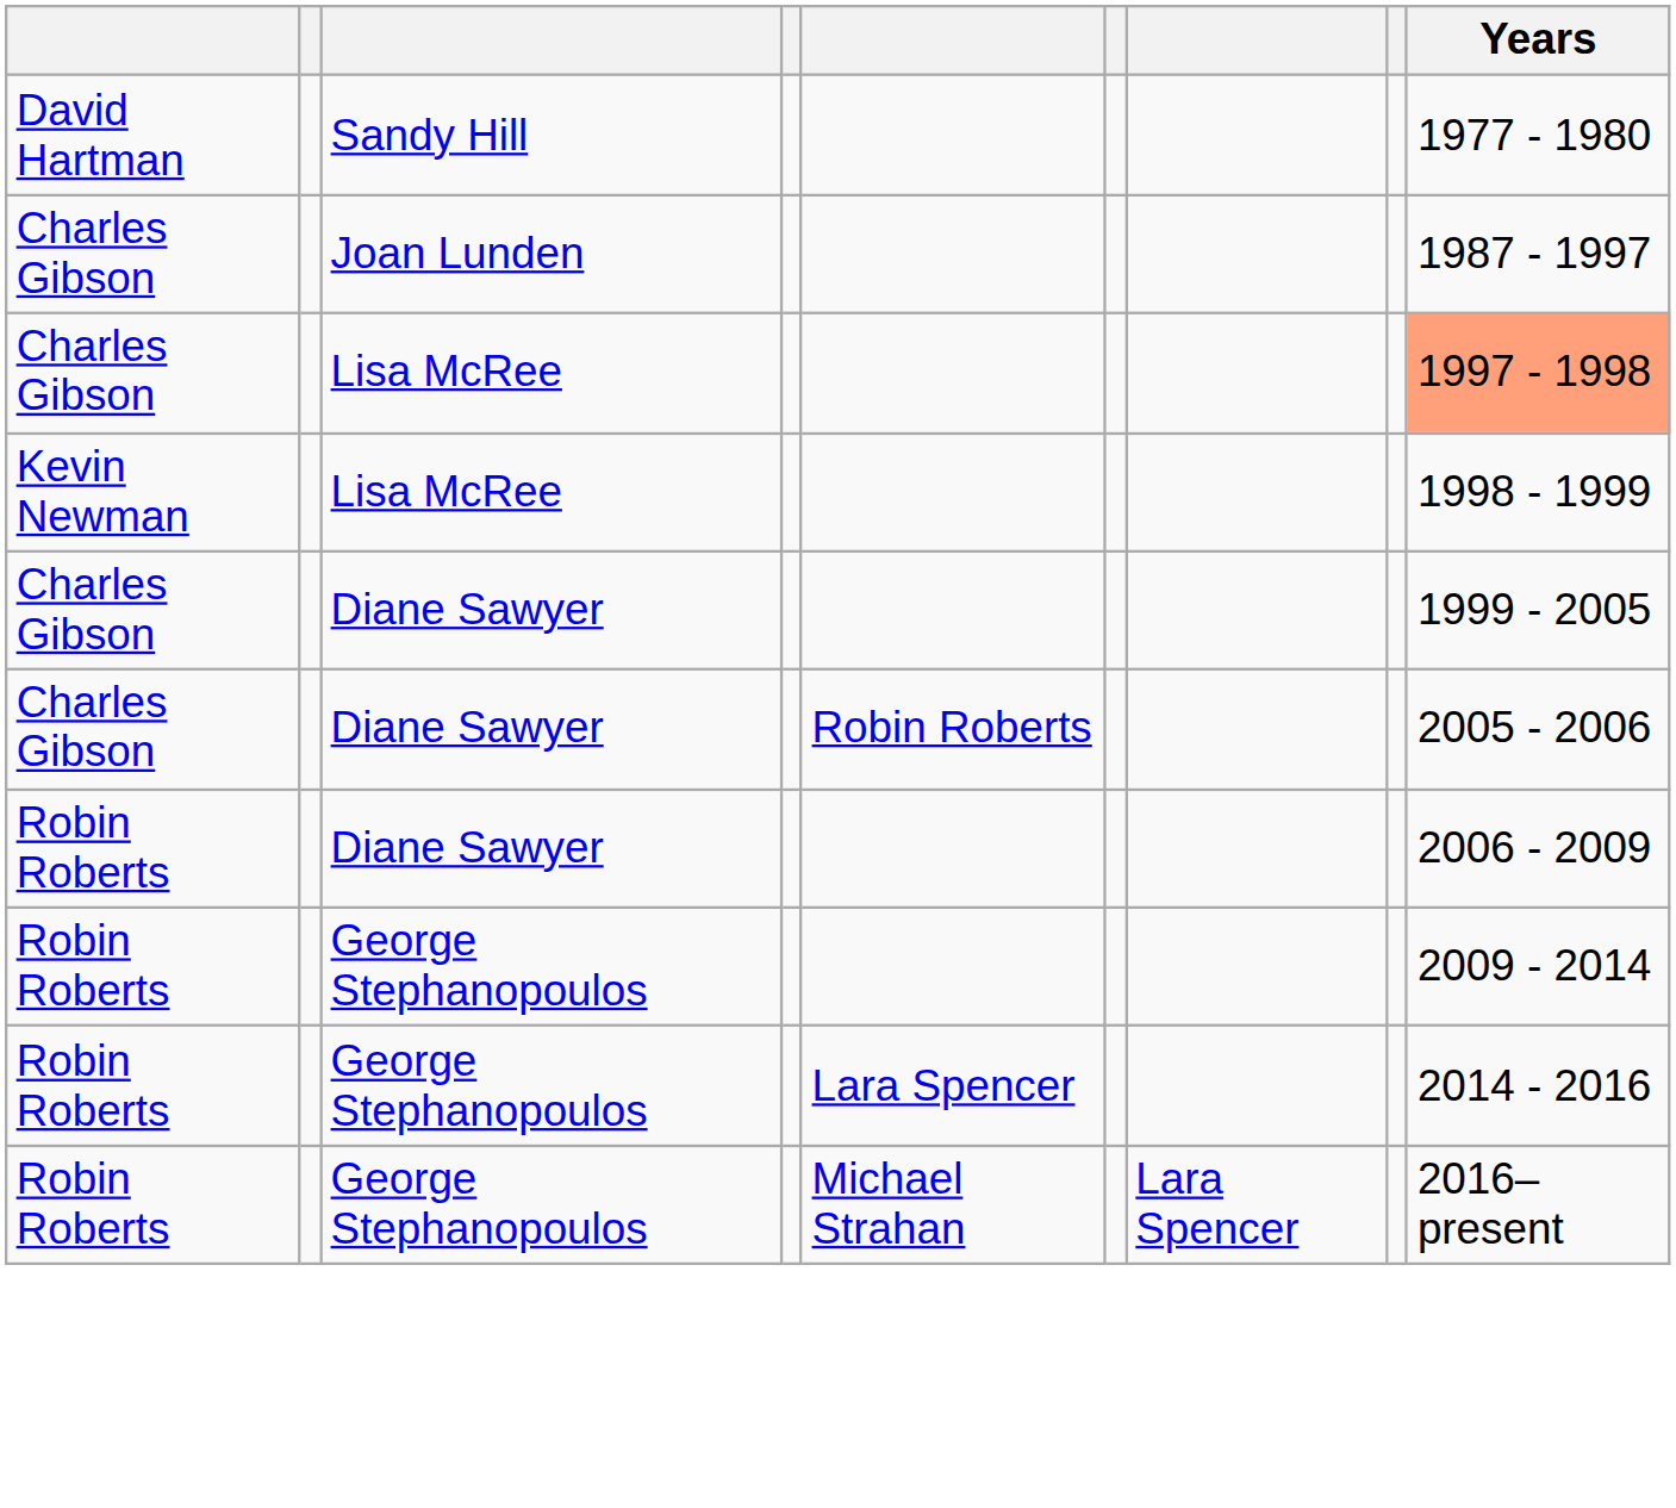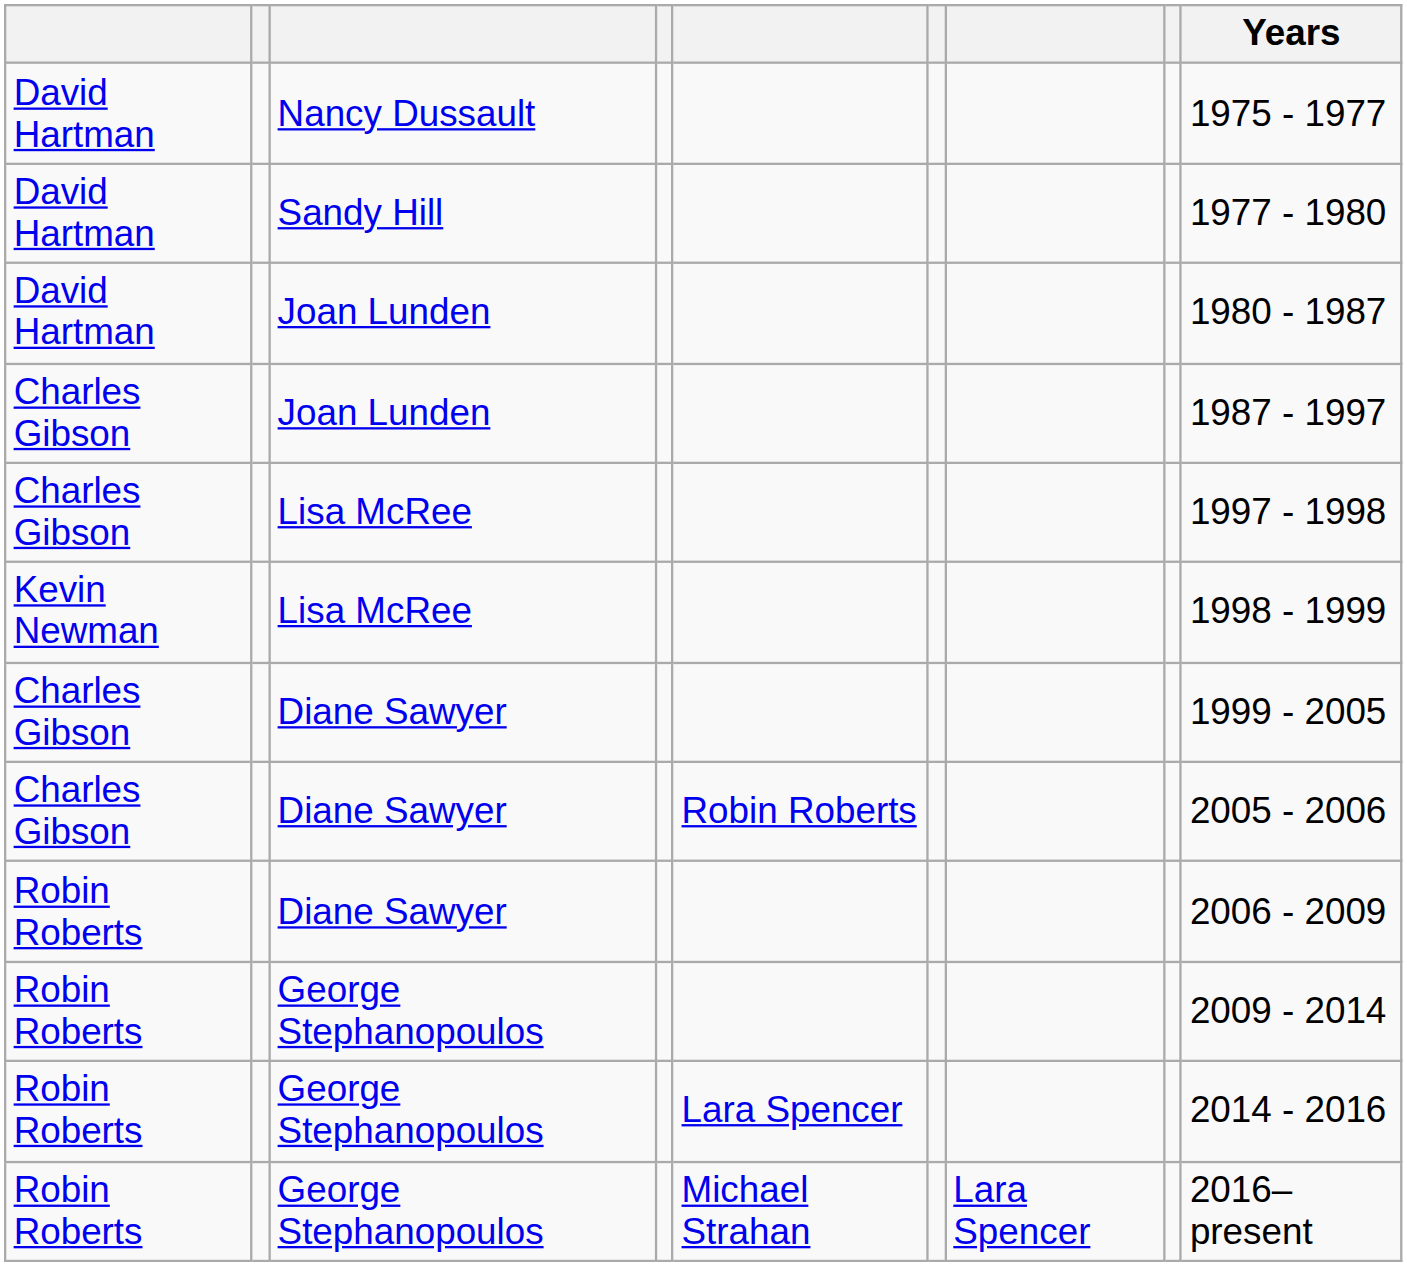 <table class="wikitable">
 <tr>
 <th></th>
 <th></th>
 <th></th>
 <th></th>
 <th></th>
 <th></th>
 <th></th>
 <th></th>
 <th>Years</th>
 </tr>
 <tr>
 <td><a href='#'>David Hartman</a></td>
 <td></td>
+<td><a href='#'>Nancy Dussault</a></td>
+<td></td>
+<td></td>
+<td></td>
+<td></td>
+<td></td>
+<td>1975 - 1977</td>
+</tr>
+<tr>
+<td><a href='#'>David Hartman</a></td>
+<td></td>
 <td><a href='#'>Sandy Hill</a></td>
 <td></td>
 <td></td>
 <td></td>
 <td></td>
 <td></td>
 <td>1977 - 1980</td>
+</tr>
+<tr>
+<td><a href='#'>David Hartman</a></td>
+<td></td>
+<td><a href='#'>Joan Lunden</a></td>
+<td></td>
+<td></td>
+<td></td>
+<td></td>
+<td></td>
+<td>1980 - 1987</td>
 </tr>
 <tr>
 <td><a href='#'>Charles Gibson</a></td>
 <td></td>
 <td><a href='#'>Joan Lunden</a></td>
 <td></td>
 <td></td>
 <td></td>
 <td></td>
 <td></td>
 <td>1987 - 1997</td>
 </tr>
 <tr>
 <td><a href='#'>Charles Gibson</a></td>
 <td></td>
 <td><a href='#'>Lisa McRee</a></td>
 <td></td>
 <td></td>
 <td></td>
 <td></td>
 <td></td>
-<td style="background: lightsalmon;">1997 - 1998</td>
+<td>1997 - 1998</td>
 </tr>
 <tr>
 <td><a href='#'>Kevin Newman</a></td>
 <td></td>
 <td><a href='#'>Lisa McRee</a></td>
 <td></td>
 <td></td>
 <td></td>
 <td></td>
 <td></td>
 <td>1998 - 1999</td>
 </tr>
 <tr>
 <td><a href='#'>Charles Gibson</a></td>
 <td></td>
 <td><a href='#'>Diane Sawyer</a></td>
 <td></td>
 <td></td>
 <td></td>
 <td></td>
 <td></td>
 <td>1999 - 2005</td>
 </tr>
 <tr>
 <td><a href='#'>Charles Gibson</a></td>
 <td></td>
 <td><a href='#'>Diane Sawyer</a></td>
 <td></td>
 <td><a href='#'>Robin Roberts</a></td>
 <td></td>
 <td></td>
 <td></td>
 <td>2005 - 2006</td>
 </tr>
 <tr>
 <td><a href='#'>Robin Roberts</a></td>
 <td></td>
 <td><a href='#'>Diane Sawyer</a></td>
 <td></td>
 <td></td>
 <td></td>
 <td></td>
 <td></td>
 <td>2006 - 2009</td>
 </tr>
 <tr>
 <td><a href='#'>Robin Roberts</a></td>
 <td></td>
 <td><a href='#'>George Stephanopoulos</a></td>
 <td></td>
 <td></td>
 <td></td>
 <td></td>
 <td></td>
 <td>2009 - 2014</td>
 </tr>
 <tr>
 <td><a href='#'>Robin Roberts</a></td>
 <td></td>
 <td><a href='#'>George Stephanopoulos</a></td>
 <td></td>
 <td><a href='#'>Lara Spencer</a></td>
 <td></td>
 <td></td>
 <td></td>
 <td>2014 - 2016</td>
 </tr>
 <tr>
 <td><a href='#'>Robin Roberts</a></td>
 <td></td>
 <td><a href='#'>George Stephanopoulos</a></td>
 <td></td>
 <td><a href='#'>Michael Strahan</a></td>
 <td></td>
 <td><a href='#'>Lara Spencer</a></td>
 <td></td>
 <td>2016–present</td>
 </tr>
 </table>
